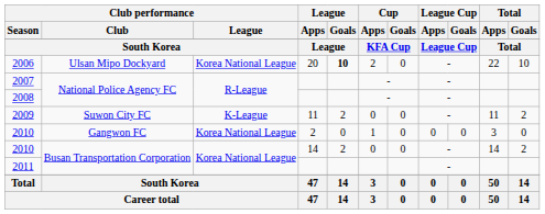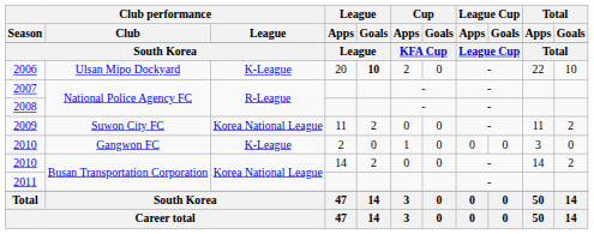 <table class="wikitable" style="text-align:center">
 <tr>
 <th colspan=3>Club performance</th>
 <th colspan=2>League</th>
 <th colspan=2>Cup</th>
 <th colspan=2>League Cup</th>
 <th colspan=2>Total</th>
 </tr>
 <tr>
 <th>Season</th>
 <th>Club</th>
 <th>League</th>
 <th>Apps</th>
 <th>Goals</th>
 <th>Apps</th>
 <th>Goals</th>
 <th>Apps</th>
 <th>Goals</th>
 <th>Apps</th>
 <th>Goals</th>
 </tr>
 <tr>
 </tr>
 <tr>
 <th colspan=3>South Korea</th>
 <th colspan=2>League</th>
 <th colspan=2><a href='#'>KFA Cup</a></th>
 <th colspan=2><a href='#'>League Cup</a></th>
 <th colspan=2>Total</th>
 </tr>
 <tr>
 <td><a href='#'>2006</a></td>
 <td rowspan="1"><a href='#'>Ulsan Mipo Dockyard</a></td>
-<td rowspan="1"><a href='#'>Korea National League</a></td>
+<td rowspan="1"><a href='#'>K-League</a></td>
 <td>20</td>
 <td><strong>10</strong></td>
 <td>2</td>
 <td>0</td>
 <td colspan="2">-</td>
 <td>22</td>
 <td>10</td>
 </tr>
 <tr>
 <td><a href='#'>2007</a></td>
 <td rowspan="2"><a href='#'>National Police Agency FC</a></td>
 <td rowspan="2"><a href='#'>R-League</a></td>
 <td></td>
 <td></td>
 <td colspan="2">-</td>
 <td colspan="2">-</td>
 <td></td>
 <td></td>
 </tr>
 <tr>
 <td><a href='#'>2008</a></td>
 <td></td>
 <td></td>
 <td colspan="2">-</td>
 <td colspan="2">-</td>
 <td></td>
 <td></td>
 </tr>
 <tr>
 <td><a href='#'>2009</a></td>
 <td rowspan="1"><a href='#'>Suwon City FC</a></td>
-<td rowspan="1"><a href='#'>K-League</a></td>
+<td rowspan="1"><a href='#'>Korea National League</a></td>
 <td>11</td>
 <td>2</td>
 <td>0</td>
 <td>0</td>
 <td colspan="2">-</td>
 <td>11</td>
 <td>2</td>
 </tr>
 <tr>
 <td><a href='#'>2010</a></td>
 <td rowspan=1><a href='#'>Gangwon FC</a></td>
-<td rowspan="1"><a href='#'>Korea National League</a></td>
+<td rowspan="1"><a href='#'>K-League</a></td>
 <td>2</td>
 <td>0</td>
 <td>1</td>
 <td>0</td>
 <td>0</td>
 <td>0</td>
 <td>3</td>
 <td>0</td>
 </tr>
 <tr>
 <td><a href='#'>2010</a></td>
 <td rowspan=2><a href='#'>Busan Transportation Corporation</a></td>
 <td rowspan=2><a href='#'>Korea National League</a></td>
 <td>14</td>
 <td>2</td>
 <td>0</td>
 <td>0</td>
 <td colspan="2">-</td>
 <td>14</td>
 <td>2</td>
 </tr>
 <tr>
 <td><a href='#'>2011</a></td>
 <td></td>
 <td></td>
 <td></td>
 <td></td>
 <td colspan="2">-</td>
 <td></td>
 <td></td>
 </tr>
 <tr>
 </tr>
 <tr>
 <th rowspan=1>Total</th>
 <th colspan=2>South Korea</th>
 <th>47</th>
 <th>14</th>
 <th>3</th>
 <th>0</th>
 <th>0</th>
 <th>0</th>
 <th>50</th>
 <th>14</th>
 </tr>
 <tr>
 <th colspan=3>Career total</th>
 <th>47</th>
 <th>14</th>
 <th>3</th>
 <th>0</th>
 <th>0</th>
 <th>0</th>
 <th>50</th>
 <th>14</th>
 </tr>
 </table>
